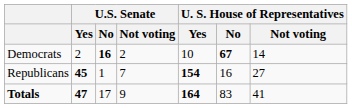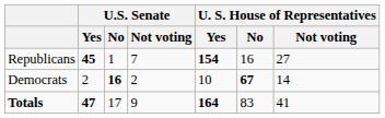 <table class="wikitable">
 <tr>
 <th></th>
 <th colspan="3">U.S. Senate</th>
 <th colspan="3">U. S. House of Representatives</th>
 </tr>
 <tr>
 <th></th>
 <th>Yes</th>
 <th>No</th>
 <th>Not voting</th>
 <th>Yes</th>
 <th>No</th>
 <th>Not voting</th>
 </tr>
 <tr>
+<td>Republicans</td>
+<td><strong>45</strong></td>
+<td>1</td>
+<td>7</td>
+<td><strong>154</strong></td>
+<td>16</td>
+<td>27</td>
+</tr>
+<tr>
 <td>Democrats</td>
 <td>2</td>
 <td><strong>16</strong></td>
 <td>2</td>
 <td>10</td>
 <td><strong>67</strong></td>
 <td>14</td>
-</tr>
-<tr>
-<td>Republicans</td>
-<td><strong>45</strong></td>
-<td>1</td>
-<td>7</td>
-<td><strong>154</strong></td>
-<td>16</td>
-<td>27</td>
 </tr>
 <tr>
 <td><strong>Totals</strong></td>
 <td><strong>47</strong></td>
 <td>17</td>
 <td>9</td>
 <td><strong>164</strong></td>
 <td>83</td>
 <td>41</td>
 </tr>
 </table>
